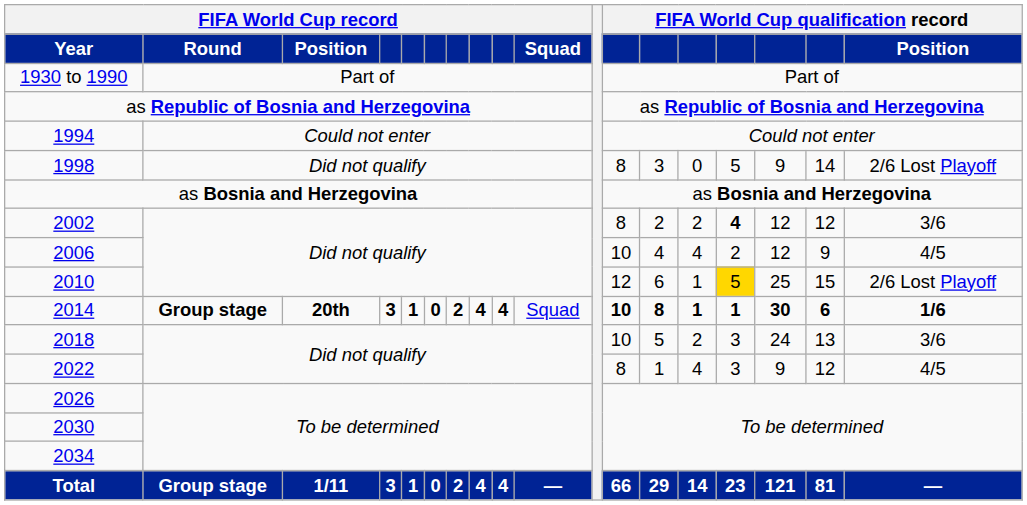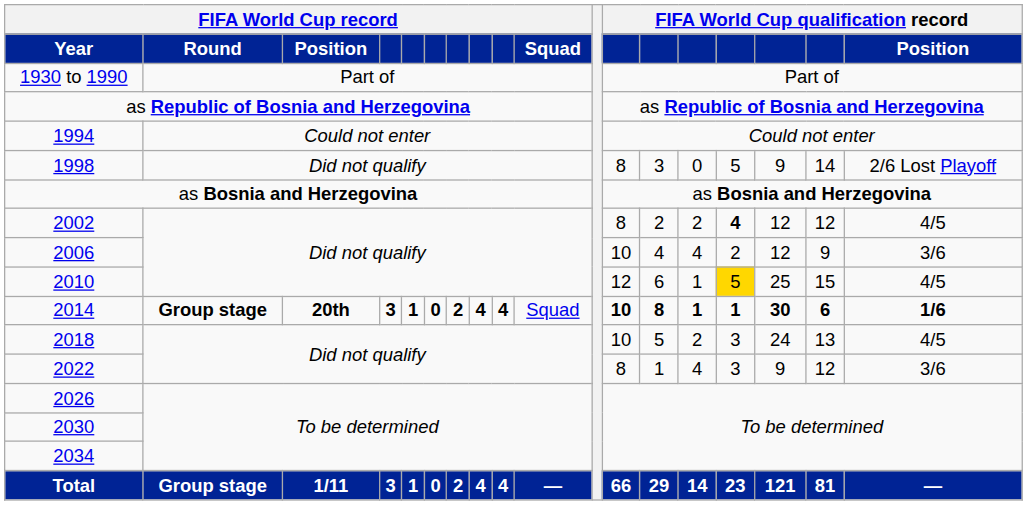 <table class="wikitable" style="width:90%; font-size:90%; text-align: center;">
 <tr>
 <th colspan=10><a href='#'>FIFA World Cup record</a></th>
 <th rowspan="24"></th>
 <th colspan=7><a href='#'>FIFA World Cup qualification</a> record</th>
 </tr>
 <tr>
 </tr>
 <tr style="color:white;">
 <th style="background:#002395;">Year</th>
 <th style="background:#002395;">Round</th>
 <th style="background:#002395;">Position</th>
 <th style="background:#002395;"></th>
 <th style="background:#002395;"></th>
 <th style="background:#002395;"></th>
 <th style="background:#002395;"></th>
 <th style="background:#002395;"></th>
 <th style="background:#002395;"></th>
 <th style="background:#002395;">Squad</th>
 <th style="background:#002395;"></th>
 <th style="background:#002395;"></th>
 <th style="background:#002395;"></th>
 <th style="background:#002395;"></th>
 <th style="background:#002395;"></th>
 <th style="background:#002395;"></th>
 <th style="background:#002395;">Position</th>
 </tr>
 <tr>
 <td> <a href='#'>1930</a> to  <a href='#'>1990</a></td>
 <td colspan=9>Part of </td>
 <td colspan=7>Part of </td>
 </tr>
 <tr>
 <td colspan="10">as <strong> <a href='#'>Republic of Bosnia and Herzegovina</a></strong></td>
 <td colspan=10>as <strong> <a href='#'>Republic of Bosnia and Herzegovina</a></strong></td>
 </tr>
 <tr>
 <td> <a href='#'>1994</a></td>
 <td colspan="9"><em>Could not enter</em></td>
 <td colspan="7"><em>Could not enter</em></td>
 </tr>
 <tr>
 <td> <a href='#'>1998</a></td>
 <td colspan="9"><em>Did not qualify</em></td>
 <td>8</td>
 <td>3</td>
 <td>0</td>
 <td>5</td>
 <td>9</td>
 <td>14</td>
 <td>2/6 Lost <a href='#'>Playoff</a></td>
 </tr>
 <tr>
 <td colspan="10">as <strong> Bosnia and Herzegovina</strong></td>
 <td colspan=10>as <strong> Bosnia and Herzegovina</strong></td>
 </tr>
 <tr>
 <td>  <a href='#'>2002</a></td>
 <td rowspan=3 colspan=9><em>Did not qualify</em></td>
 <td>8</td>
 <td>2</td>
 <td>2</td>
 <td><strong>4</strong></td>
 <td>12</td>
 <td>12</td>
-<td>3/6</td>
+<td>4/5</td>
 </tr>
 <tr>
 <td> <a href='#'>2006</a></td>
 <td>10</td>
 <td>4</td>
 <td>4</td>
 <td>2</td>
 <td>12</td>
 <td>9</td>
-<td>4/5</td>
+<td>3/6</td>
 </tr>
 <tr>
 <td> <a href='#'>2010</a></td>
 <td>12</td>
 <td>6</td>
 <td>1</td>
 <td style="background: gold;">5</td>
 <td>25</td>
 <td>15</td>
-<td>2/6 Lost <a href='#'>Playoff</a></td>
+<td>4/5</td>
 </tr>
 <tr>
 <td> <a href='#'>2014</a></td>
 <td><strong>Group stage</strong></td>
 <td><strong>20th</strong></td>
 <td><strong>3</strong></td>
 <td><strong>1</strong></td>
 <td><strong>0</strong></td>
 <td><strong>2</strong></td>
 <td><strong>4</strong></td>
 <td><strong>4</strong></td>
 <td><a href='#'>Squad</a></td>
 <td><strong>10</strong></td>
 <td><strong>8</strong></td>
 <td><strong>1</strong></td>
 <td><strong>1</strong></td>
 <td><strong>30</strong></td>
 <td><strong>6</strong></td>
 <td><strong>1/6</strong></td>
 </tr>
 <tr>
 <td> <a href='#'>2018</a></td>
 <td colspan="9" rowspan=2><em>Did not qualify</em></td>
 <td>10</td>
 <td>5</td>
 <td>2</td>
 <td>3</td>
 <td>24</td>
 <td>13</td>
-<td>3/6</td>
+<td>4/5</td>
 </tr>
 <tr>
 <td> <a href='#'>2022</a></td>
 <td>8</td>
 <td>1</td>
 <td>4</td>
 <td>3</td>
 <td>9</td>
 <td>12</td>
-<td>4/5</td>
+<td>3/6</td>
 </tr>
 <tr>
 <td>   <a href='#'>2026</a></td>
 <td colspan=9 rowspan=3><em> To be determined</em></td>
 <td colspan=9 rowspan=3><em> To be determined</em></td>
 </tr>
 <tr>
 <td>   <a href='#'>2030</a></td>
 </tr>
 <tr>
 <td> <a href='#'>2034</a></td>
 </tr>
 <tr>
 </tr>
 <tr style="color:white;">
 <th style="background:#002395;"><strong>Total</strong></th>
 <th style="background:#002395;"><strong>Group stage</strong></th>
 <th style="background:#002395;"><strong>1/11</strong></th>
 <th style="background:#002395;"><strong>3</strong></th>
 <th style="background:#002395;"><strong>1</strong></th>
 <th style="background:#002395;"><strong>0</strong></th>
 <th style="background:#002395;"><strong>2</strong></th>
 <th style="background:#002395;"><strong>4</strong></th>
 <th style="background:#002395;"><strong>4</strong></th>
 <th style="background:#002395;"><strong>—</strong></th>
 <th style="background:#002395;"><strong>66</strong></th>
 <th style="background:#002395;"><strong>29</strong></th>
 <th style="background:#002395;"><strong>14</strong></th>
 <th style="background:#002395;"><strong>23</strong></th>
 <th style="background:#002395;"><strong>121</strong></th>
 <th style="background:#002395;"><strong>81</strong></th>
 <th style="background:#002395;"><strong>—</strong></th>
 </tr>
 </table>
